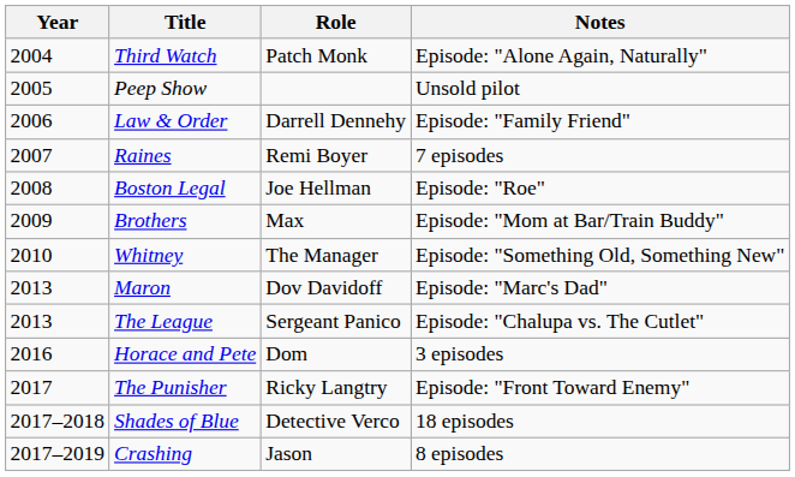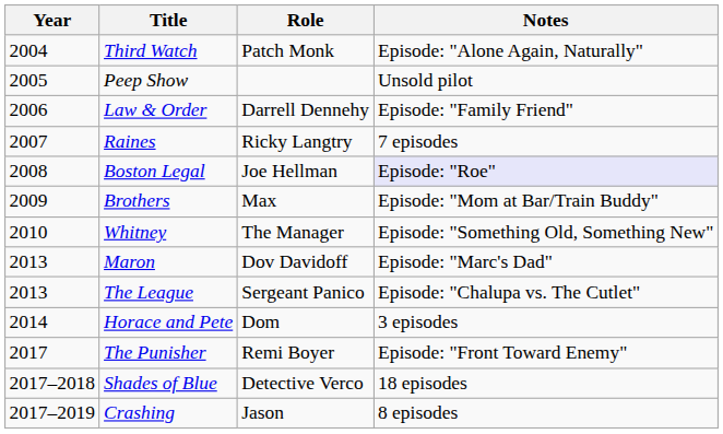 <table class="wikitable sortable">
 <tr>
 <th>Year</th>
 <th>Title</th>
 <th>Role</th>
 <th>Notes</th>
 </tr>
 <tr>
 <td>2004</td>
 <td><em><a href='#'>Third Watch</a></em></td>
 <td>Patch Monk</td>
 <td>Episode: "Alone Again, Naturally"</td>
 </tr>
 <tr>
 <td>2005</td>
 <td><em>Peep Show</em></td>
 <td></td>
 <td>Unsold pilot</td>
 </tr>
 <tr>
 <td>2006</td>
 <td><em><a href='#'>Law & Order</a></em></td>
 <td>Darrell Dennehy</td>
 <td>Episode: "Family Friend"</td>
 </tr>
 <tr>
 <td>2007</td>
 <td><em><a href='#'>Raines</a></em></td>
-<td>Remi Boyer</td>
+<td>Ricky Langtry</td>
 <td>7 episodes</td>
 </tr>
 <tr>
 <td>2008</td>
 <td><em><a href='#'>Boston Legal</a></em></td>
 <td>Joe Hellman</td>
-<td>Episode: "Roe"</td>
+<td style="background: lavender;">Episode: "Roe"</td>
 </tr>
 <tr>
 <td>2009</td>
 <td><a href='#'><em>Brothers</em></a></td>
 <td>Max</td>
 <td>Episode: "Mom at Bar/Train Buddy"</td>
 </tr>
 <tr>
 <td>2010</td>
 <td><a href='#'><em>Whitney</em></a></td>
 <td>The Manager</td>
 <td>Episode: "Something Old, Something New"</td>
 </tr>
 <tr>
 <td>2013</td>
 <td><a href='#'><em>Maron</em></a></td>
 <td>Dov Davidoff</td>
 <td>Episode: "Marc's Dad"</td>
 </tr>
 <tr>
 <td>2013</td>
 <td><em><a href='#'>The League</a></em></td>
 <td>Sergeant Panico</td>
 <td>Episode: "Chalupa vs. The Cutlet"</td>
 </tr>
 <tr>
-<td>2016</td>
+<td>2014</td>
 <td><em><a href='#'>Horace and Pete</a></em></td>
 <td>Dom</td>
 <td>3 episodes</td>
 </tr>
 <tr>
 <td>2017</td>
 <td><a href='#'><em>The Punisher</em></a></td>
-<td>Ricky Langtry</td>
+<td>Remi Boyer</td>
 <td>Episode: "Front Toward Enemy"</td>
 </tr>
 <tr>
 <td>2017–2018</td>
 <td><a href='#'><em>Shades of Blue</em></a></td>
 <td>Detective Verco</td>
 <td>18 episodes</td>
 </tr>
 <tr>
 <td>2017–2019</td>
 <td><a href='#'><em>Crashing</em></a></td>
 <td>Jason</td>
 <td>8 episodes</td>
 </tr>
 </table>
